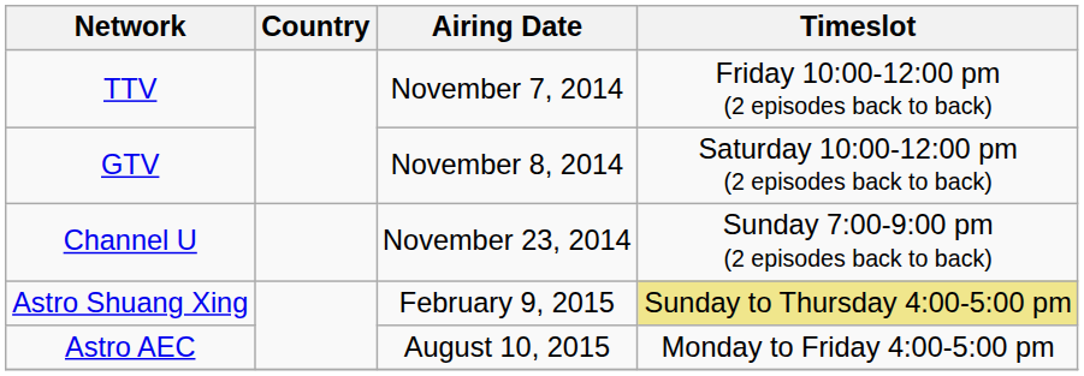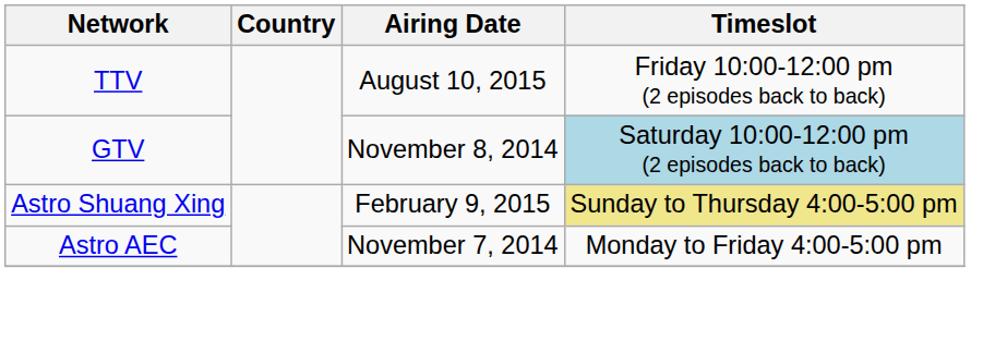 <table class="wikitable" style="text-align:center;">
 <tr>
 <th>Network</th>
 <th>Country</th>
 <th>Airing Date</th>
 <th>Timeslot</th>
 </tr>
 <tr>
 <td><a href='#'>TTV</a></td>
 <td rowspan=2></td>
-<td>November 7, 2014</td>
+<td>August 10, 2015</td>
 <td>Friday 10:00-12:00 pm<br><small>(2 episodes back to back)</small></td>
 </tr>
 <tr>
 <td><a href='#'>GTV</a></td>
 <td>November 8, 2014</td>
-<td>Saturday 10:00-12:00 pm<br><small>(2 episodes back to back)</small></td>
-</tr>
-<tr>
-<td><a href='#'>Channel U</a></td>
-<td></td>
-<td>November 23, 2014</td>
-<td>Sunday 7:00-9:00 pm<br><small>(2 episodes back to back)</small></td>
+<td style="background: lightblue;">Saturday 10:00-12:00 pm<br><small>(2 episodes back to back)</small></td>
 </tr>
 <tr>
 <td><a href='#'>Astro Shuang Xing</a></td>
 <td rowspan=2></td>
 <td>February 9, 2015</td>
 <td style="background: khaki;">Sunday to Thursday 4:00-5:00 pm</td>
 </tr>
 <tr>
 <td><a href='#'>Astro AEC</a></td>
-<td>August 10, 2015</td>
+<td>November 7, 2014</td>
 <td>Monday to Friday 4:00-5:00 pm</td>
 </tr>
 <tr>
 </tr>
 </table>
